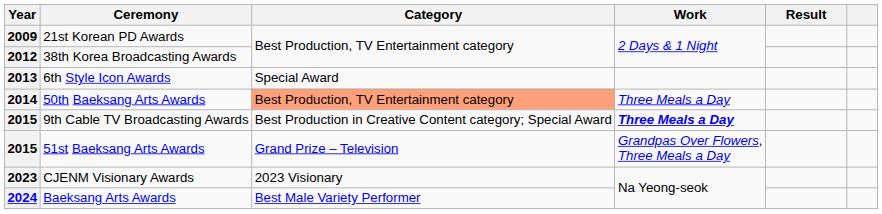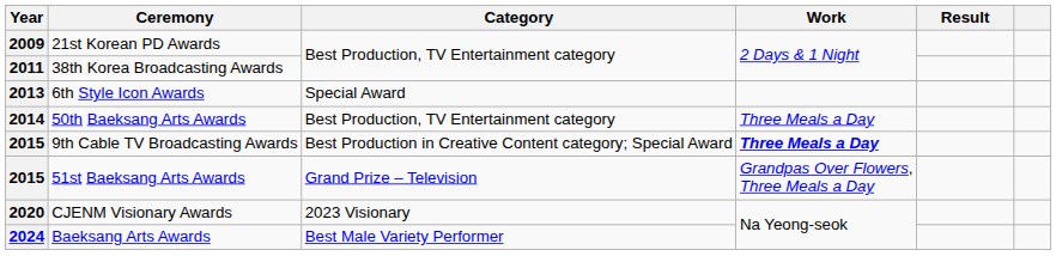 <table class="wikitable plainrowheaders">
 <tr>
 <th>Year</th>
 <th>Ceremony</th>
 <th>Category</th>
 <th>Work</th>
 <th width="90">Result</th>
 <th width="30"></th>
 </tr>
 <tr>
 <th scope="row">2009</th>
 <td>21st Korean PD Awards</td>
 <td rowspan="2">Best Production, TV Entertainment category</td>
 <td rowspan="2"><em><a href='#'>2 Days & 1 Night</a></em></td>
 <td></td>
 <td></td>
 </tr>
 <tr>
-<th scope="row">2012</th>
+<th scope="row">2011</th>
 <td>38th Korea Broadcasting Awards</td>
 <td></td>
 <td></td>
 </tr>
 <tr>
 <th scope="row">2013</th>
 <td>6th <a href='#'>Style Icon Awards</a></td>
 <td>Special Award</td>
 <td></td>
 <td></td>
 <td></td>
 </tr>
 <tr>
 <th scope="row">2014</th>
 <td><a href='#'>50th</a> <a href='#'>Baeksang Arts Awards</a></td>
-<td style="background: lightsalmon;">Best Production, TV Entertainment category</td>
+<td>Best Production, TV Entertainment category</td>
 <td><em><a href='#'>Three Meals a Day</a></em></td>
 <td></td>
 <td></td>
 </tr>
 <tr>
 <th scope="row">2015</th>
 <td>9th Cable TV Broadcasting Awards</td>
 <td>Best Production in Creative Content category; Special Award</td>
 <td><strong><em><a href='#'>Three Meals a Day</a></em></strong></td>
 <td></td>
 <td></td>
 </tr>
 <tr>
 <th scope="row">2015</th>
 <td><a href='#'>51st</a> <a href='#'>Baeksang Arts Awards</a></td>
 <td><a href='#'>Grand Prize – Television</a></td>
 <td><em><a href='#'>Grandpas Over Flowers</a></em>,<br><em><a href='#'>Three Meals a Day</a></em></td>
 <td></td>
 <td></td>
 </tr>
 <tr>
-<th scope="row">2023</th>
+<th scope="row">2020</th>
 <td>CJENM Visionary Awards</td>
 <td>2023 Visionary</td>
 <td rowspan="3">Na Yeong-seok</td>
 <td></td>
 <td></td>
 </tr>
 <tr>
 <th scope="row"><a href='#'>2024</a></th>
 <td><a href='#'>Baeksang Arts Awards</a></td>
 <td><a href='#'>Best Male Variety Performer</a></td>
 <td></td>
 <td style="text-align:center"></td>
 </tr>
 </table>
